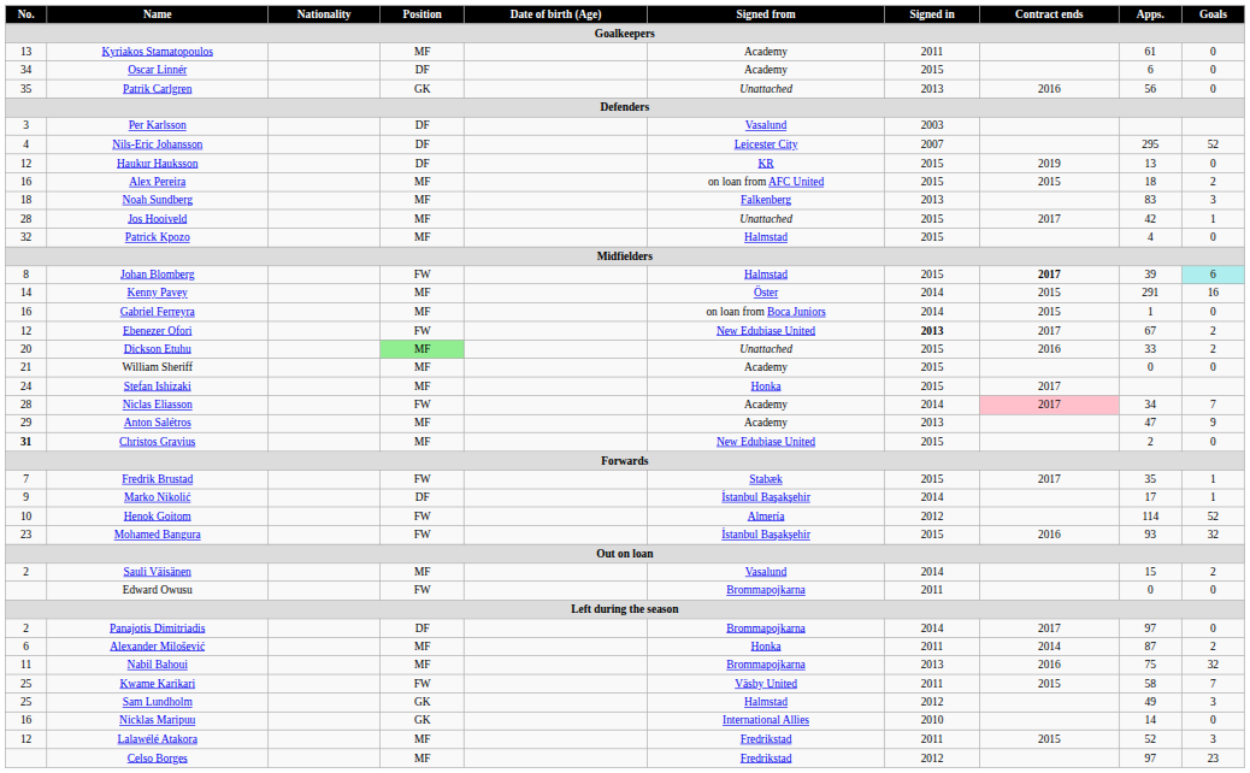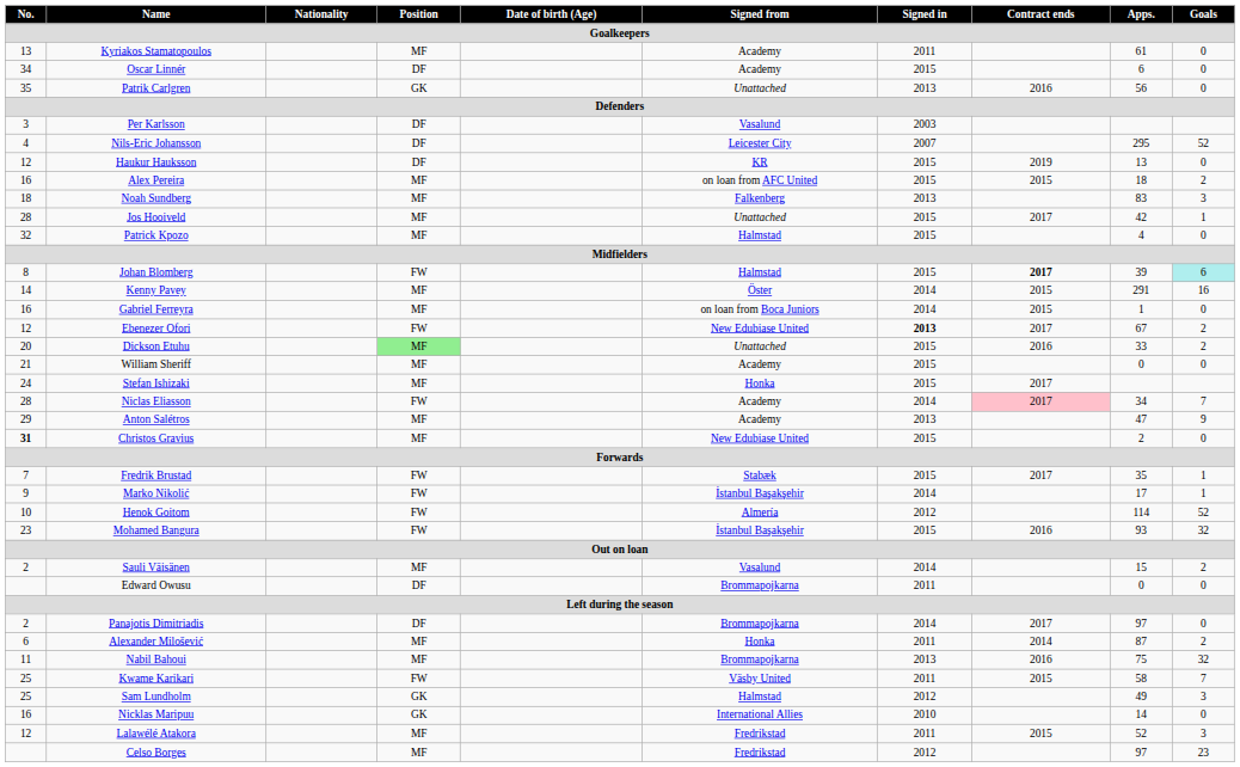 <table class="wikitable"  style="text-align:center; font-size:90%; width:100%;">
 <tr>
 <th style="background:#000000; color:white; text-align:center;">No.</th>
 <th style="background:#000000; color:white; text-align:center;">Name</th>
 <th style="background:#000000; color:white; text-align:center;">Nationality</th>
 <th style="background:#000000; color:white; text-align:center;">Position</th>
 <th style="background:#000000; color:white; text-align:center;">Date of birth (Age)</th>
 <th style="background:#000000; color:white; text-align:center;">Signed from</th>
 <th style="background:#000000; color:white; text-align:center;">Signed in</th>
 <th style="background:#000000; color:white; text-align:center;">Contract ends</th>
 <th style="background:#000000; color:white; text-align:center;">Apps.</th>
 <th style="background:#000000; color:white; text-align:center;">Goals</th>
 </tr>
 <tr>
 <th colspan="11"  style="background:#dcdcdc; text-align:center;">Goalkeepers</th>
 </tr>
 <tr>
 <td>13</td>
 <td><a href='#'>Kyriakos Stamatopoulos</a></td>
 <td></td>
 <td>MF</td>
 <td></td>
 <td>Academy</td>
 <td>2011</td>
 <td></td>
 <td>61</td>
 <td>0</td>
 </tr>
 <tr>
 <td>34</td>
 <td><a href='#'>Oscar Linnér</a></td>
 <td></td>
 <td>DF</td>
 <td></td>
 <td>Academy</td>
 <td>2015</td>
 <td></td>
 <td>6</td>
 <td>0</td>
 </tr>
 <tr>
 <td>35</td>
 <td><a href='#'>Patrik Carlgren</a></td>
 <td></td>
 <td>GK</td>
 <td></td>
 <td><em>Unattached</em></td>
 <td>2013</td>
 <td>2016</td>
 <td>56</td>
 <td>0</td>
 </tr>
 <tr>
 <th colspan="11"  style="background:#dcdcdc; text-align:center;">Defenders</th>
 </tr>
 <tr>
 <td>3</td>
 <td><a href='#'>Per Karlsson</a></td>
 <td></td>
 <td>DF</td>
 <td></td>
 <td><a href='#'>Vasalund</a></td>
 <td>2003</td>
 <td></td>
 <td></td>
 <td></td>
 </tr>
 <tr>
 <td>4</td>
 <td><a href='#'>Nils-Eric Johansson</a></td>
 <td></td>
 <td>DF</td>
 <td></td>
 <td><a href='#'>Leicester City</a></td>
 <td>2007</td>
 <td></td>
 <td>295</td>
 <td>52</td>
 </tr>
 <tr>
 <td>12</td>
 <td><a href='#'>Haukur Hauksson</a></td>
 <td></td>
 <td>DF</td>
 <td></td>
 <td><a href='#'>KR</a></td>
 <td>2015</td>
 <td>2019</td>
 <td>13</td>
 <td>0</td>
 </tr>
 <tr>
 <td>16</td>
 <td><a href='#'>Alex Pereira</a></td>
 <td></td>
 <td>MF</td>
 <td></td>
 <td>on loan from <a href='#'>AFC United</a></td>
 <td>2015</td>
 <td>2015</td>
 <td>18</td>
 <td>2</td>
 </tr>
 <tr>
 <td>18</td>
 <td><a href='#'>Noah Sundberg</a></td>
 <td></td>
 <td>MF</td>
 <td></td>
 <td><a href='#'>Falkenberg</a></td>
 <td>2013</td>
 <td></td>
 <td>83</td>
 <td>3</td>
 </tr>
 <tr>
 <td>28</td>
 <td><a href='#'>Jos Hooiveld</a></td>
 <td></td>
 <td>MF</td>
 <td></td>
 <td><em>Unattached</em></td>
 <td>2015</td>
 <td>2017</td>
 <td>42</td>
 <td>1</td>
 </tr>
 <tr>
 <td>32</td>
 <td><a href='#'>Patrick Kpozo</a></td>
 <td></td>
 <td>MF</td>
 <td></td>
 <td><a href='#'>Halmstad</a></td>
 <td>2015</td>
 <td></td>
 <td>4</td>
 <td>0</td>
 </tr>
 <tr>
 <th colspan="11"  style="background:#dcdcdc; text-align:center;">Midfielders</th>
 </tr>
 <tr>
 <td>8</td>
 <td><a href='#'>Johan Blomberg</a></td>
 <td></td>
 <td>FW</td>
 <td></td>
 <td><a href='#'>Halmstad</a></td>
 <td>2015</td>
 <td><strong>2017</strong></td>
 <td>39</td>
 <td style="background: paleturquoise;">6</td>
 </tr>
 <tr>
 <td>14</td>
 <td><a href='#'>Kenny Pavey</a></td>
 <td></td>
 <td>MF</td>
 <td></td>
 <td><a href='#'>Öster</a></td>
 <td>2014</td>
 <td>2015</td>
 <td>291</td>
 <td>16</td>
 </tr>
 <tr>
 <td>16</td>
 <td><a href='#'>Gabriel Ferreyra</a></td>
 <td></td>
 <td>MF</td>
 <td></td>
 <td>on loan from <a href='#'>Boca Juniors</a></td>
 <td>2014</td>
 <td>2015</td>
 <td>1</td>
 <td>0</td>
 </tr>
 <tr>
 <td>12</td>
 <td><a href='#'>Ebenezer Ofori</a></td>
 <td></td>
 <td>FW</td>
 <td></td>
 <td><a href='#'>New Edubiase United</a></td>
 <td><strong>2013</strong></td>
 <td>2017</td>
 <td>67</td>
 <td>2</td>
 </tr>
 <tr>
 <td>20</td>
 <td><a href='#'>Dickson Etuhu</a></td>
 <td></td>
 <td style="background: lightgreen;">MF</td>
 <td></td>
 <td><em>Unattached</em></td>
 <td>2015</td>
 <td>2016</td>
 <td>33</td>
 <td>2</td>
 </tr>
 <tr>
 <td>21</td>
 <td>William Sheriff</td>
 <td></td>
 <td>MF</td>
 <td></td>
 <td>Academy</td>
 <td>2015</td>
 <td></td>
 <td>0</td>
 <td>0</td>
 </tr>
 <tr>
 <td>24</td>
 <td><a href='#'>Stefan Ishizaki</a></td>
 <td></td>
 <td>MF</td>
 <td></td>
 <td><a href='#'>Honka</a></td>
 <td>2015</td>
 <td>2017</td>
 <td></td>
 <td></td>
 </tr>
 <tr>
 <td>28</td>
 <td><a href='#'>Niclas Eliasson</a></td>
 <td></td>
 <td>FW</td>
 <td></td>
 <td>Academy</td>
 <td>2014</td>
 <td style="background: pink;">2017</td>
 <td>34</td>
 <td>7</td>
 </tr>
 <tr>
 <td>29</td>
 <td><a href='#'>Anton Salétros</a></td>
 <td></td>
 <td>MF</td>
 <td></td>
 <td>Academy</td>
 <td>2013</td>
 <td></td>
 <td>47</td>
 <td>9</td>
 </tr>
 <tr>
 <td><strong>31</strong></td>
 <td><a href='#'>Christos Gravius</a></td>
 <td></td>
 <td>MF</td>
 <td></td>
 <td><a href='#'>New Edubiase United</a></td>
 <td>2015</td>
 <td></td>
 <td>2</td>
 <td>0</td>
 </tr>
 <tr>
 <th colspan="11"  style="background:#dcdcdc; text-align:center;">Forwards</th>
 </tr>
 <tr>
 <td>7</td>
 <td><a href='#'>Fredrik Brustad</a></td>
 <td></td>
 <td>FW</td>
 <td></td>
 <td><a href='#'>Stabæk</a></td>
 <td>2015</td>
 <td>2017</td>
 <td>35</td>
 <td>1</td>
 </tr>
 <tr>
 <td>9</td>
 <td><a href='#'>Marko Nikolić</a></td>
 <td></td>
-<td>DF</td>
+<td>FW</td>
 <td></td>
 <td><a href='#'>İstanbul Başakşehir</a></td>
 <td>2014</td>
 <td></td>
 <td>17</td>
 <td>1</td>
 </tr>
 <tr>
 <td>10</td>
 <td><a href='#'>Henok Goitom</a></td>
 <td></td>
 <td>FW</td>
 <td></td>
 <td><a href='#'>Almería</a></td>
 <td>2012</td>
 <td></td>
 <td>114</td>
 <td>52</td>
 </tr>
 <tr>
 <td>23</td>
 <td><a href='#'>Mohamed Bangura</a></td>
 <td></td>
 <td>FW</td>
 <td></td>
 <td><a href='#'>İstanbul Başakşehir</a></td>
 <td>2015</td>
 <td>2016</td>
 <td>93</td>
 <td>32</td>
 </tr>
 <tr>
 <th colspan="11"  style="background:#dcdcdc; text-align:center;">Out on loan</th>
 </tr>
 <tr>
 <td>2</td>
 <td><a href='#'>Sauli Väisänen</a></td>
 <td></td>
 <td>MF</td>
 <td></td>
 <td><a href='#'>Vasalund</a></td>
 <td>2014</td>
 <td></td>
 <td>15</td>
 <td>2</td>
 </tr>
 <tr>
 <td></td>
 <td>Edward Owusu</td>
 <td></td>
-<td>FW</td>
+<td>DF</td>
 <td></td>
 <td><a href='#'>Brommapojkarna</a></td>
 <td>2011</td>
 <td></td>
 <td>0</td>
 <td>0</td>
 </tr>
 <tr>
 <th colspan="11"  style="background:#dcdcdc; text-align:center;">Left during the season</th>
 </tr>
 <tr>
 <td>2</td>
 <td><a href='#'>Panajotis Dimitriadis</a></td>
 <td></td>
 <td>DF</td>
 <td></td>
 <td><a href='#'>Brommapojkarna</a></td>
 <td>2014</td>
 <td>2017</td>
 <td>97</td>
 <td>0</td>
 </tr>
 <tr>
 <td>6</td>
 <td><a href='#'>Alexander Milošević</a></td>
 <td></td>
 <td>MF</td>
 <td></td>
 <td><a href='#'>Honka</a></td>
 <td>2011</td>
 <td>2014</td>
 <td>87</td>
 <td>2</td>
 </tr>
 <tr>
 <td>11</td>
 <td><a href='#'>Nabil Bahoui</a></td>
 <td></td>
 <td>MF</td>
 <td></td>
 <td><a href='#'>Brommapojkarna</a></td>
 <td>2013</td>
 <td>2016</td>
 <td>75</td>
 <td>32</td>
 </tr>
 <tr>
 <td>25</td>
 <td><a href='#'>Kwame Karikari</a></td>
 <td></td>
 <td>FW</td>
 <td></td>
 <td><a href='#'>Väsby United</a></td>
 <td>2011</td>
 <td>2015</td>
 <td>58</td>
 <td>7</td>
 </tr>
 <tr>
 <td>25</td>
 <td><a href='#'>Sam Lundholm</a></td>
 <td></td>
 <td>GK</td>
 <td></td>
 <td><a href='#'>Halmstad</a></td>
 <td>2012</td>
 <td></td>
 <td>49</td>
 <td>3</td>
 </tr>
 <tr>
 <td>16</td>
 <td><a href='#'>Nicklas Maripuu</a></td>
 <td></td>
 <td>GK</td>
 <td></td>
 <td><a href='#'>International Allies</a></td>
 <td>2010</td>
 <td></td>
 <td>14</td>
 <td>0</td>
 </tr>
 <tr>
 <td>12</td>
 <td><a href='#'>Lalawélé Atakora</a></td>
 <td></td>
 <td>MF</td>
 <td></td>
 <td><a href='#'>Fredrikstad</a></td>
 <td>2011</td>
 <td>2015</td>
 <td>52</td>
 <td>3</td>
 </tr>
 <tr>
 <td></td>
 <td><a href='#'>Celso Borges</a></td>
 <td></td>
 <td>MF</td>
 <td></td>
 <td><a href='#'>Fredrikstad</a></td>
 <td>2012</td>
 <td></td>
 <td>97</td>
 <td>23</td>
 </tr>
 </table>
